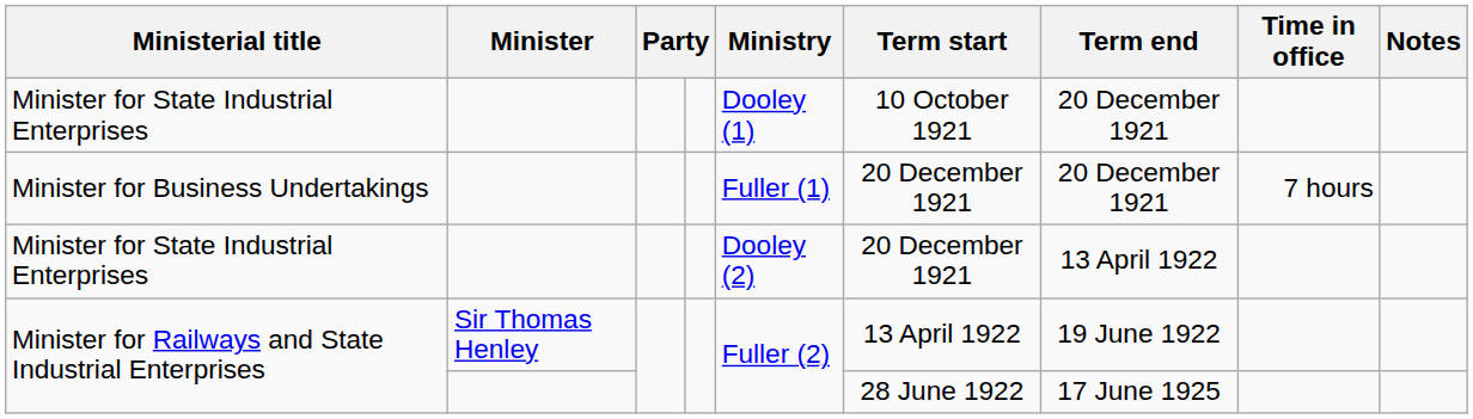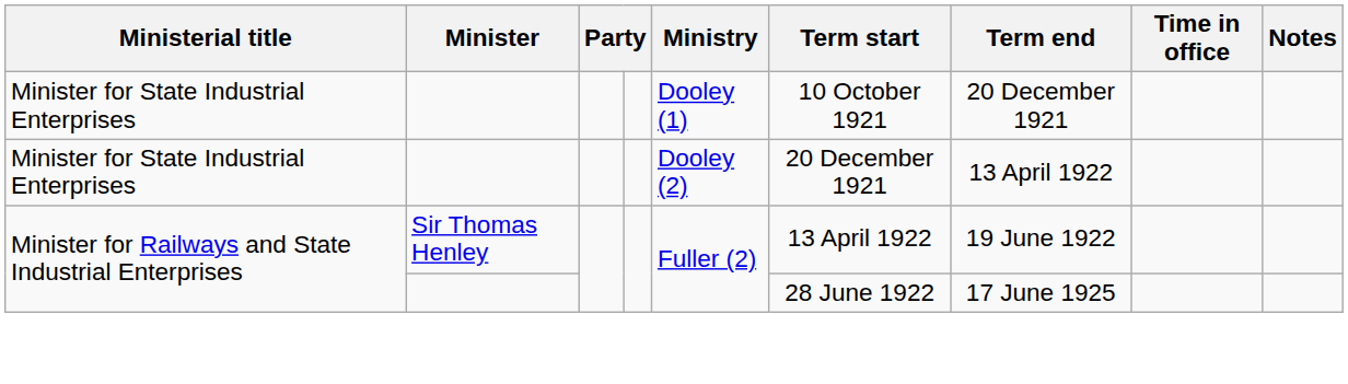 <table class="wikitable sortable">
 <tr>
 <th>Ministerial title</th>
 <th>Minister</th>
 <th colspan="2">Party</th>
 <th>Ministry</th>
 <th>Term start</th>
 <th>Term end</th>
 <th>Time in office</th>
 <th class="unsortable">Notes</th>
 </tr>
 <tr>
 <td>Minister for State Industrial Enterprises</td>
 <td></td>
 <td> </td>
 <td></td>
 <td><a href='#'>Dooley (1)</a></td>
 <td align=center>10 October 1921</td>
 <td align=center>20 December 1921</td>
 <td align=right></td>
-<td></td>
-</tr>
-<tr>
-<td>Minister for Business Undertakings</td>
-<td></td>
-<td> </td>
-<td></td>
-<td><a href='#'>Fuller (1)</a></td>
-<td align=center>20 December 1921</td>
-<td align=center>20 December 1921</td>
-<td align=right> 7 hours</td>
 <td></td>
 </tr>
 <tr>
 <td>Minister for State Industrial Enterprises</td>
 <td></td>
 <td> </td>
 <td></td>
 <td><a href='#'>Dooley (2)</a></td>
 <td align=center>20 December 1921</td>
 <td align=center>13 April 1922</td>
 <td align=right></td>
 <td></td>
 </tr>
 <tr>
 <td rowspan="2">Minister for <a href='#'>Railways</a> and State Industrial Enterprises</td>
 <td><a href='#'>Sir Thomas Henley</a></td>
 <td rowspan="2" > </td>
 <td rowspan="2"></td>
 <td rowspan="2"><a href='#'>Fuller (2)</a></td>
 <td align=center>13 April 1922</td>
 <td align=center>19 June 1922</td>
 <td align=right></td>
 <td></td>
 </tr>
 <tr>
 <td></td>
 <td align=center>28 June 1922</td>
 <td align=center>17 June 1925</td>
 <td align=right><strong></strong></td>
 <td></td>
 </tr>
 </table>
